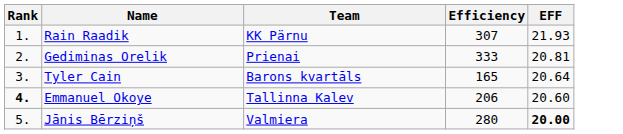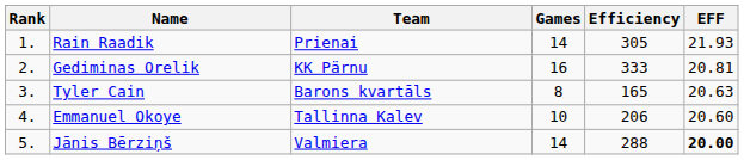 <table class="wikitable" style="text-align: center;">
 <tr>
 <th>Rank</th>
 <th width=200>Name</th>
 <th width=200>Team</th>
+<th>Games</th>
 <th width=75>Efficiency</th>
 <th width=40>EFF</th>
 </tr>
 <tr>
 <td>1.</td>
 <td align="left"> <a href='#'>Rain Raadik</a></td>
-<td align="left"> <a href='#'>KK Pärnu</a></td>
-<td>307</td>
+<td align="left"> <a href='#'>Prienai</a></td>
+<td>14</td>
+<td>305</td>
 <td>21.93</td>
 </tr>
 <tr>
 <td>2.</td>
 <td align="left"> <a href='#'>Gediminas Orelik</a></td>
-<td align="left"> <a href='#'>Prienai</a></td>
+<td align="left"> <a href='#'>KK Pärnu</a></td>
+<td>16</td>
 <td>333</td>
 <td>20.81</td>
 </tr>
 <tr>
 <td>3.</td>
 <td align="left"> <a href='#'>Tyler Cain</a></td>
 <td align="left"> <a href='#'>Barons kvartāls</a></td>
+<td>8</td>
 <td>165</td>
-<td>20.64</td>
+<td>20.63</td>
 </tr>
 <tr>
-<td><strong>4.</strong></td>
+<td>4.</td>
 <td align="left"> <a href='#'>Emmanuel Okoye</a></td>
 <td align="left"> <a href='#'>Tallinna Kalev</a></td>
+<td>10</td>
 <td>206</td>
 <td>20.60</td>
 </tr>
 <tr>
 <td>5.</td>
 <td align="left"> <a href='#'>Jānis Bērziņš</a></td>
 <td align="left"> <a href='#'>Valmiera</a></td>
-<td>280</td>
+<td>14</td>
+<td>288</td>
 <td><strong>20.00</strong></td>
 </tr>
 </table>
